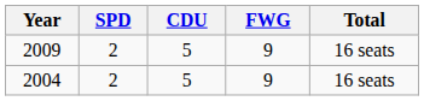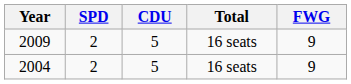 <table class="wikitable" width="350">
 <tr bgcolor="#eeeeee" align="center">
 <th>Year</th>
 <th><a href='#'>SPD</a></th>
 <th><a href='#'>CDU</a></th>
+<th>Total</th>
 <th><a href='#'>FWG</a></th>
-<th>Total</th>
 </tr>
 <tr align="center">
 <td>2009</td>
 <td>2</td>
 <td>5</td>
+<td>16 seats</td>
 <td>9</td>
-<td>16 seats</td>
 </tr>
 <tr align="center">
 <td>2004</td>
 <td>2</td>
 <td>5</td>
+<td>16 seats</td>
 <td>9</td>
-<td>16 seats</td>
 </tr>
 </table>
